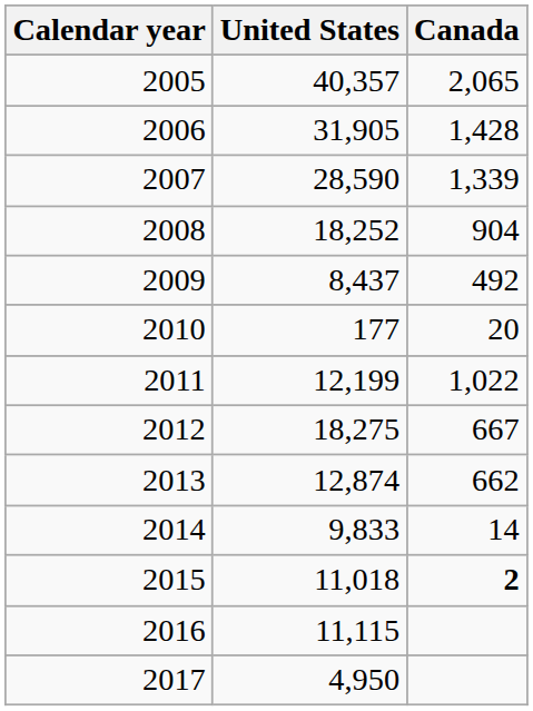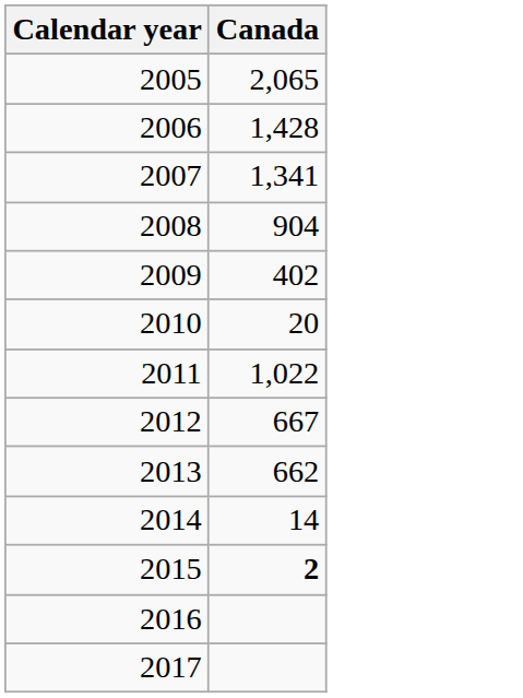 <table class=wikitable style="text-align: right;">
 <tr>
 <th>Calendar year</th>
-<th>United States</th>
 <th>Canada</th>
 </tr>
 <tr>
 <td>2005</td>
-<td>40,357</td>
 <td>2,065</td>
 </tr>
 <tr>
 <td>2006</td>
-<td>31,905</td>
 <td>1,428</td>
 </tr>
 <tr>
 <td>2007</td>
-<td>28,590</td>
-<td>1,339</td>
+<td>1,341</td>
 </tr>
 <tr>
 <td>2008</td>
-<td>18,252</td>
 <td>904</td>
 </tr>
 <tr>
 <td>2009</td>
-<td>8,437</td>
-<td>492</td>
+<td>402</td>
 </tr>
 <tr>
 <td>2010</td>
-<td>177</td>
 <td>20</td>
 </tr>
 <tr>
 <td>2011</td>
-<td>12,199</td>
 <td>1,022</td>
 </tr>
 <tr>
 <td>2012</td>
-<td>18,275</td>
 <td>667</td>
 </tr>
 <tr>
 <td>2013</td>
-<td>12,874</td>
 <td>662</td>
 </tr>
 <tr>
 <td>2014</td>
-<td>9,833</td>
 <td>14</td>
 </tr>
 <tr>
 <td>2015</td>
-<td>11,018</td>
 <td><strong>2</strong></td>
 </tr>
 <tr>
 <td>2016</td>
-<td>11,115</td>
 <td></td>
 </tr>
 <tr>
 <td>2017</td>
-<td>4,950</td>
 <td></td>
 </tr>
 </table>
